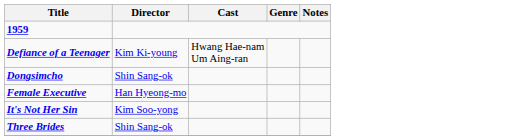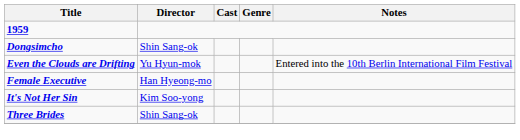 <table class="wikitable">
 <tr>
 <th>Title</th>
 <th>Director</th>
 <th>Cast</th>
 <th>Genre</th>
 <th>Notes</th>
 </tr>
 <tr>
 <td><strong><a href='#'>1959</a></strong></td>
 </tr>
 <tr>
-<td><strong><em><a href='#'>Defiance of a Teenager</a></em></strong></td>
-<td><a href='#'>Kim Ki-young</a></td>
-<td>Hwang Hae-nam<br>Um Aing-ran</td>
-<td></td>
-<td></td>
-</tr>
-<tr>
 <td><strong><em><a href='#'>Dongsimcho</a></em></strong></td>
 <td><a href='#'>Shin Sang-ok</a></td>
 <td></td>
 <td></td>
 <td></td>
+</tr>
+<tr>
+<td><strong><em><a href='#'>Even the Clouds are Drifting</a></em></strong></td>
+<td><a href='#'>Yu Hyun-mok</a></td>
+<td></td>
+<td></td>
+<td>Entered into the <a href='#'>10th Berlin International Film Festival</a></td>
 </tr>
 <tr>
 <td><strong><em><a href='#'>Female Executive</a></em></strong></td>
 <td><a href='#'>Han Hyeong-mo</a></td>
 <td></td>
 <td></td>
 <td></td>
 </tr>
 <tr>
 <td><strong><em><a href='#'>It's Not Her Sin</a></em></strong></td>
 <td><a href='#'>Kim Soo-yong</a></td>
 <td></td>
 <td></td>
 <td></td>
 </tr>
 <tr>
 <td><strong><em><a href='#'>Three Brides</a></em></strong></td>
 <td><a href='#'>Shin Sang-ok</a></td>
 <td></td>
 <td></td>
 <td></td>
 </tr>
 <tr>
 </tr>
 </table>
